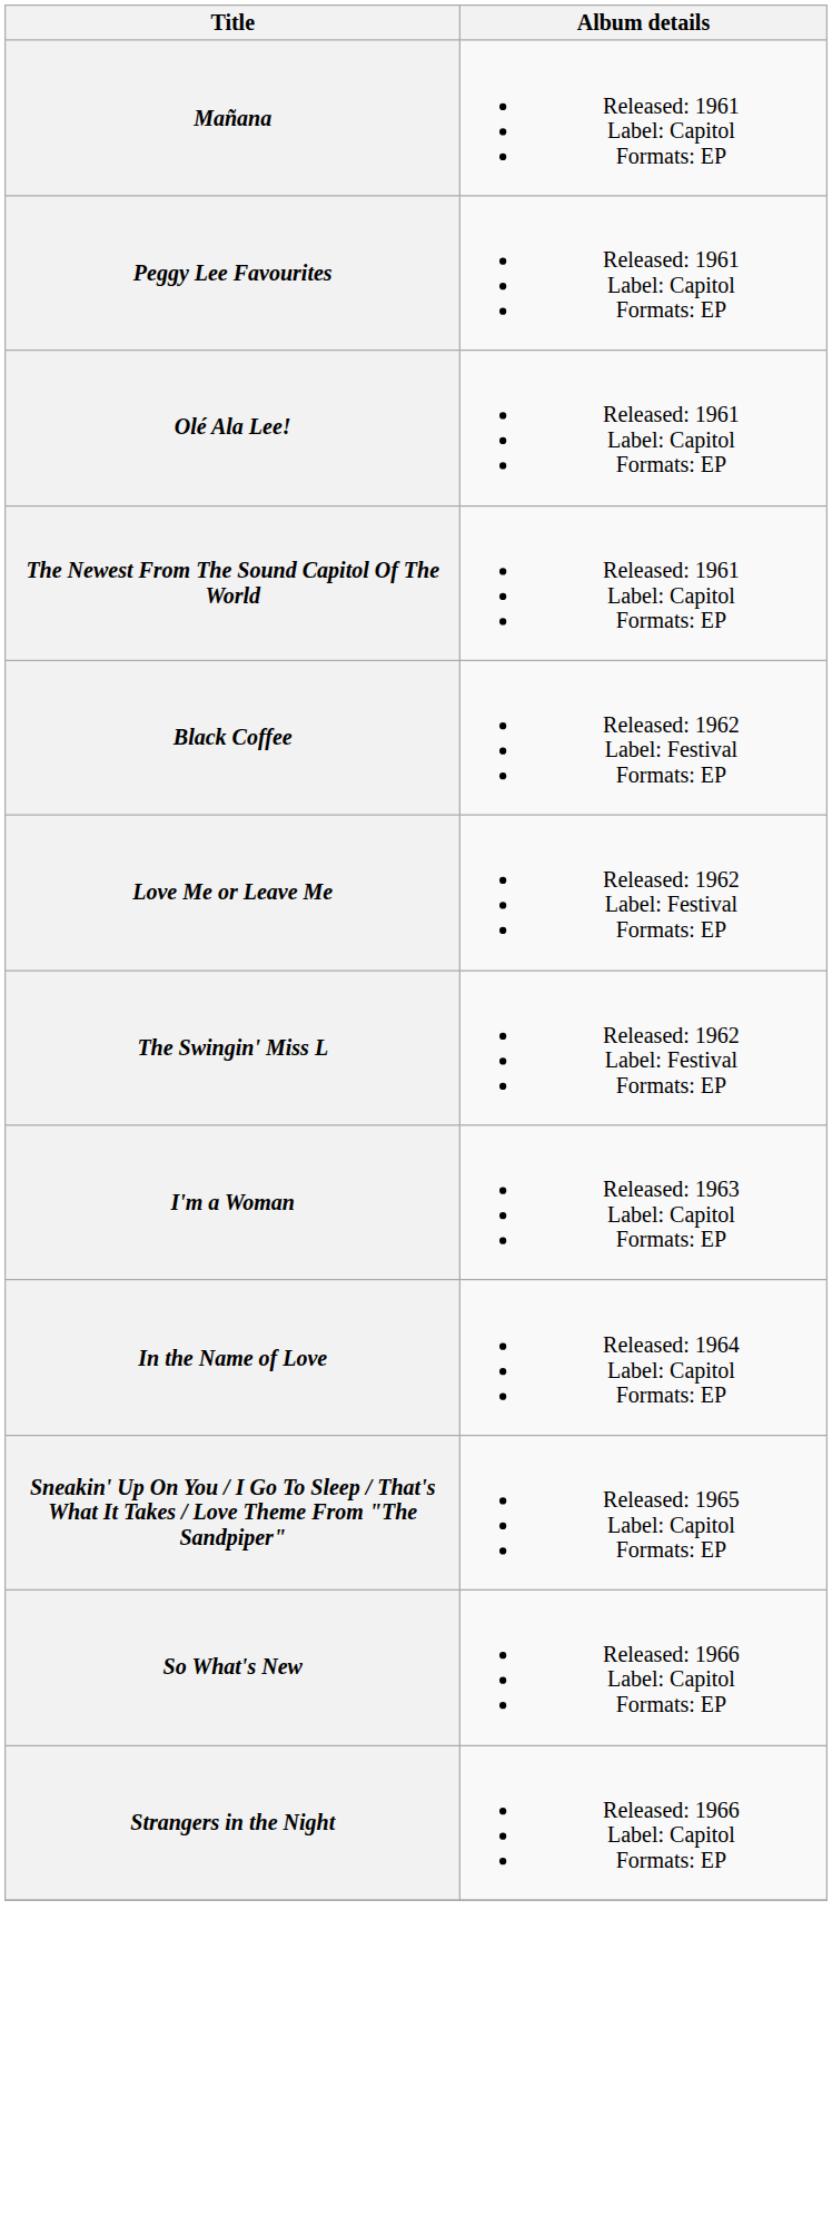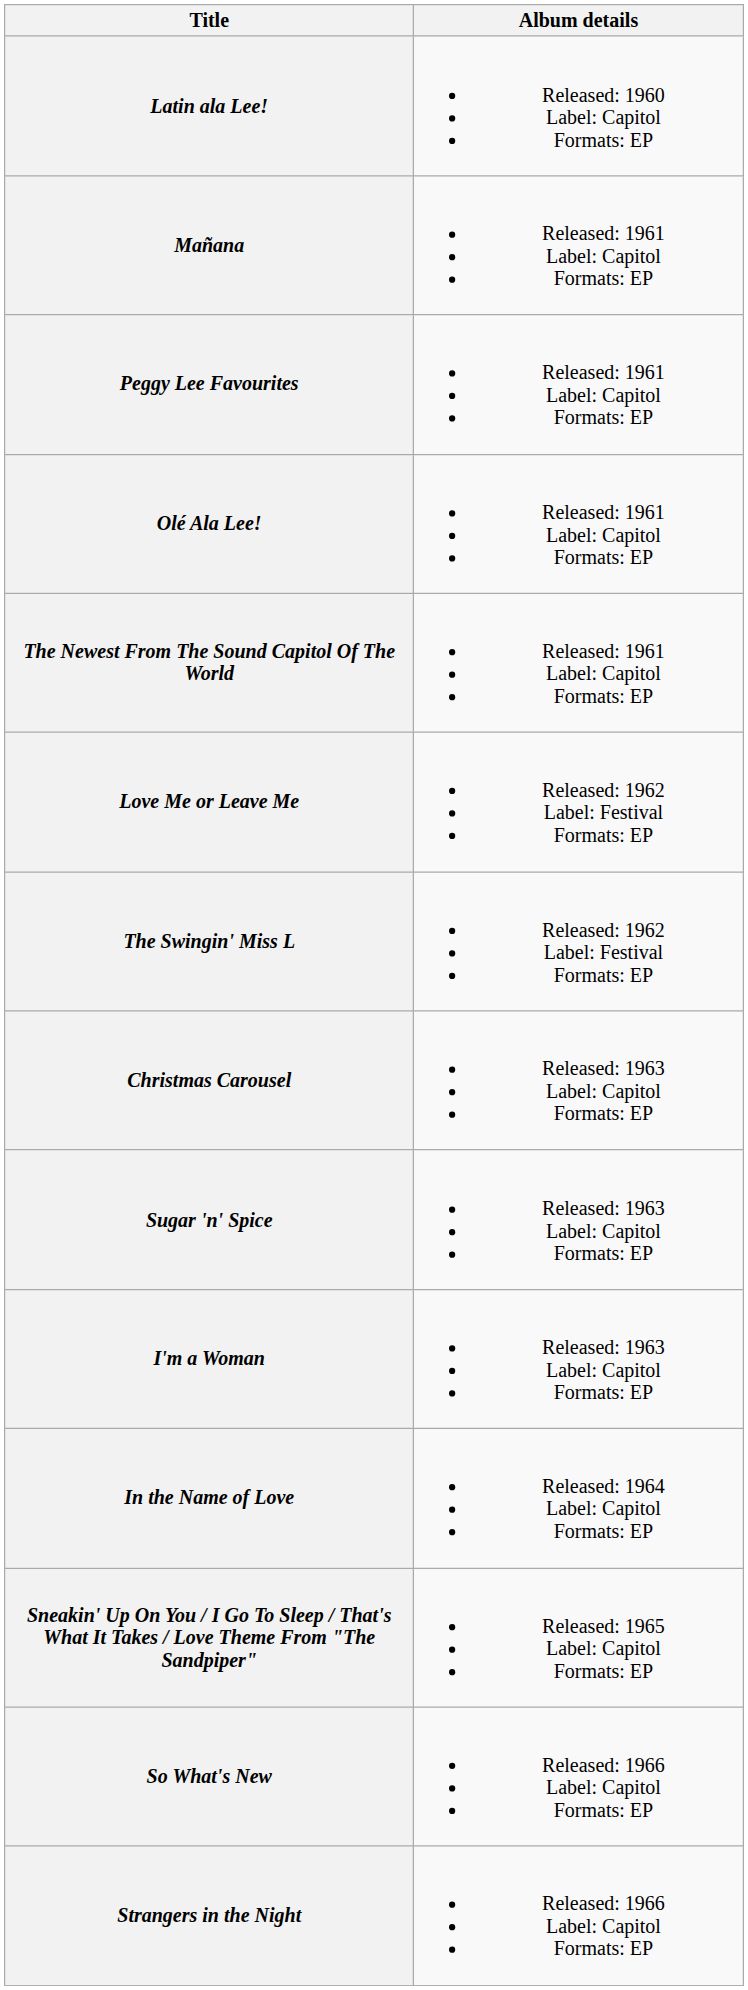 <table class="wikitable plainrowheaders" style="text-align:center;">
 <tr>
 <th scope="col" style="width:20em;">Title</th>
 <th scope="col" style="width:16em;">Album details</th>
+</tr>
+<tr>
+<th scope="row"><em>Latin ala Lee!</em></th>
+<td><br><ul><li>Released: 1960</li><li>Label: Capitol</li><li>Formats: EP</li></ul></td>
 </tr>
 <tr>
 <th scope="row"><em>Mañana</em></th>
 <td><br><ul><li>Released: 1961</li><li>Label: Capitol</li><li>Formats: EP</li></ul></td>
 </tr>
 <tr>
 <th scope="row"><em>Peggy Lee Favourites</em></th>
 <td><br><ul><li>Released: 1961</li><li>Label: Capitol</li><li>Formats: EP</li></ul></td>
 </tr>
 <tr>
 <th scope="row"><em>Olé Ala Lee!</em></th>
 <td><br><ul><li>Released: 1961</li><li>Label: Capitol</li><li>Formats: EP</li></ul></td>
 </tr>
 <tr>
 <th scope="row"><em>The Newest From The Sound Capitol Of The World</em><br></th>
 <td><br><ul><li>Released: 1961</li><li>Label: Capitol</li><li>Formats: EP</li></ul></td>
 </tr>
 <tr>
-<th scope="row"><em>Black Coffee</em></th>
-<td><br><ul><li>Released: 1962</li><li>Label: Festival</li><li>Formats: EP</li></ul></td>
-</tr>
-<tr>
 <th scope="row"><em>Love Me or Leave Me</em></th>
 <td><br><ul><li>Released: 1962</li><li>Label: Festival</li><li>Formats: EP</li></ul></td>
 </tr>
 <tr>
 <th scope="row"><em>The Swingin' Miss L</em></th>
 <td><br><ul><li>Released: 1962</li><li>Label: Festival</li><li>Formats: EP</li></ul></td>
+</tr>
+<tr>
+<th scope="row"><em>Christmas Carousel</em></th>
+<td><br><ul><li>Released: 1963</li><li>Label: Capitol</li><li>Formats: EP</li></ul></td>
+</tr>
+<tr>
+<th scope="row"><em>Sugar 'n' Spice</em></th>
+<td><br><ul><li>Released: 1963</li><li>Label: Capitol</li><li>Formats: EP</li></ul></td>
 </tr>
 <tr>
 <th scope="row"><em>I'm a Woman</em></th>
 <td><br><ul><li>Released: 1963</li><li>Label: Capitol</li><li>Formats: EP</li></ul></td>
 </tr>
 <tr>
 <th scope="row"><em>In the Name of Love</em></th>
 <td><br><ul><li>Released: 1964</li><li>Label: Capitol</li><li>Formats: EP</li></ul></td>
 </tr>
 <tr>
 <th scope="row"><em>Sneakin' Up On You / I Go To Sleep / That's What It Takes / Love Theme From "The Sandpiper"</em></th>
 <td><br><ul><li>Released: 1965</li><li>Label: Capitol</li><li>Formats: EP</li></ul></td>
 </tr>
 <tr>
 <th scope="row"><em>So What's New</em></th>
 <td><br><ul><li>Released: 1966</li><li>Label: Capitol</li><li>Formats: EP</li></ul></td>
 </tr>
 <tr>
 <th scope="row"><em>Strangers in the Night</em></th>
 <td><br><ul><li>Released: 1966</li><li>Label: Capitol</li><li>Formats: EP</li></ul></td>
 </tr>
 <tr>
 </tr>
 </table>
